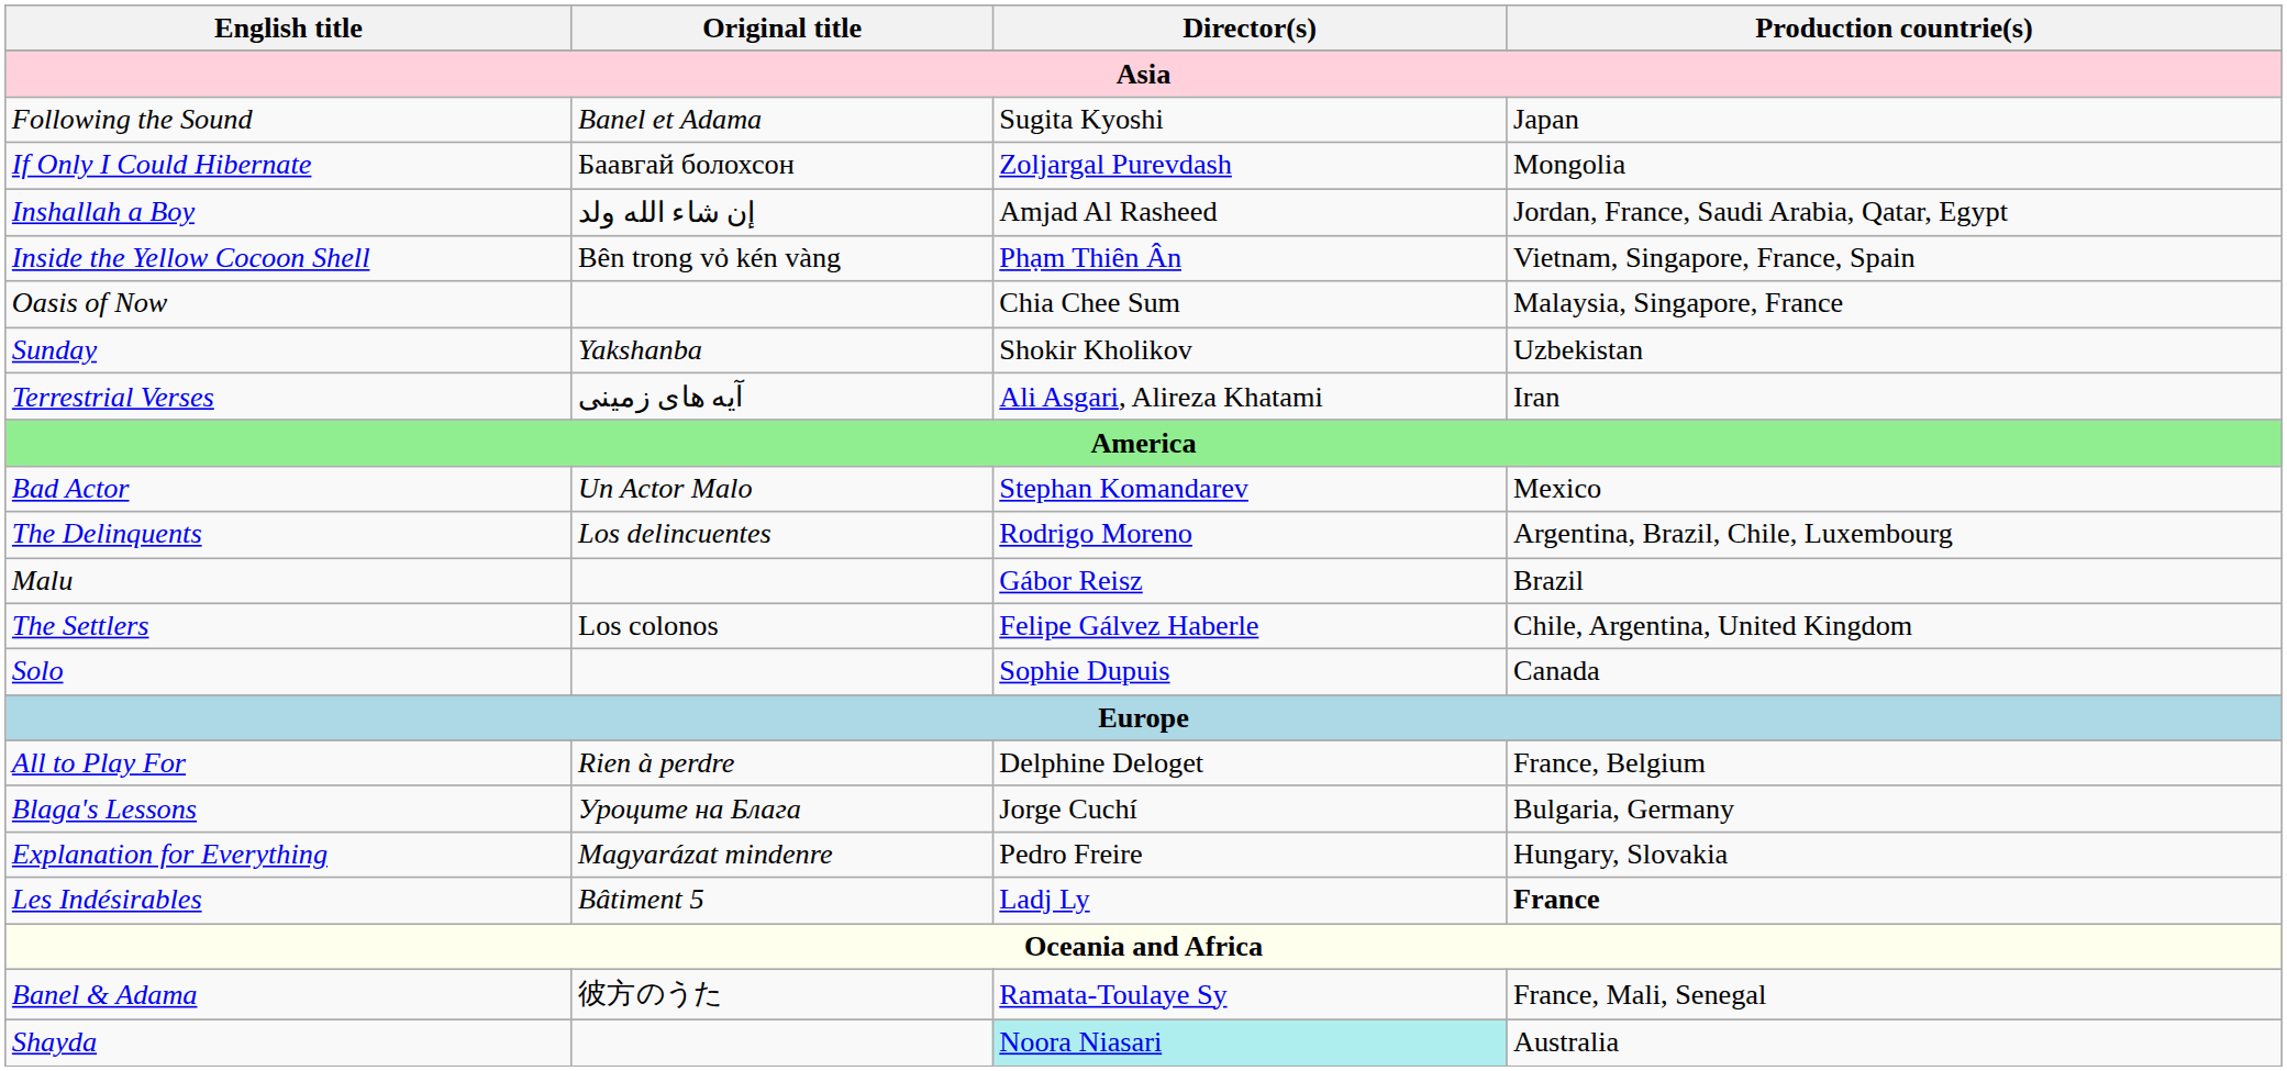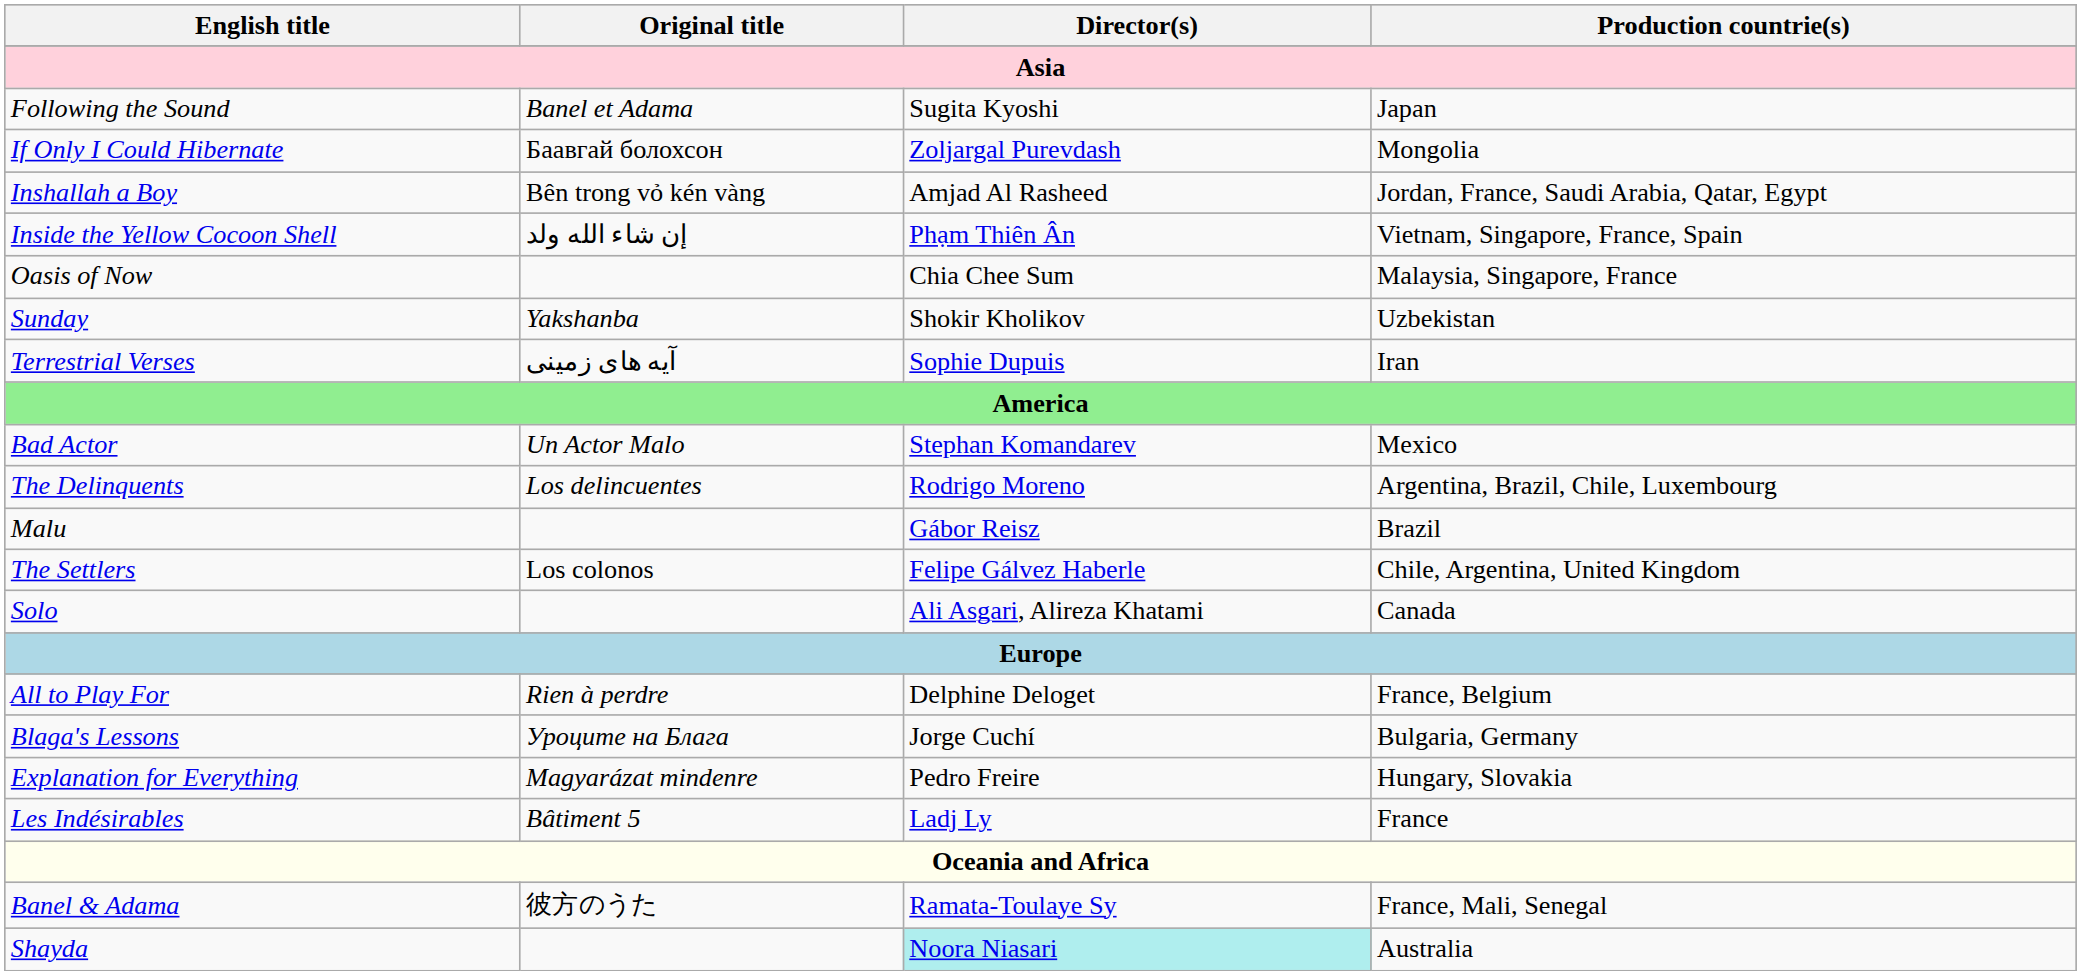 <table class="sortable wikitable" style="width:100%; margin-bottom:4px" cellpadding="5">
 <tr>
 <th scope="col">English title</th>
 <th scope="col">Original title</th>
 <th scope="col">Director(s)</th>
 <th scope="col">Production countrie(s)</th>
 </tr>
 <tr>
 </tr>
 <tr>
 <th colspan="5" style="background:#FFD1DC"><strong>Asia</strong></th>
 </tr>
 <tr>
 <td><em>Following the Sound</em></td>
 <td><em>Banel et Adama</em></td>
 <td>Sugita Kyoshi</td>
 <td>Japan</td>
 </tr>
 <tr>
 <td><em><a href='#'>If Only I Could Hibernate</a></em></td>
 <td>Баавгай болохсон</td>
 <td><a href='#'>Zoljargal Purevdash</a></td>
 <td>Mongolia</td>
 </tr>
 <tr>
 <td><em><a href='#'>Inshallah a Boy</a></em></td>
-<td>إن شاء الله ولد</td>
+<td>Bên trong vỏ kén vàng</td>
 <td>Amjad Al Rasheed</td>
 <td>Jordan, France, Saudi Arabia, Qatar, Egypt</td>
 </tr>
 <tr>
 <td><em><a href='#'>Inside the Yellow Cocoon Shell</a></em></td>
-<td>Bên trong vỏ kén vàng</td>
+<td>إن شاء الله ولد</td>
 <td><a href='#'>Phạm Thiên Ân</a></td>
 <td>Vietnam, Singapore, France, Spain</td>
 </tr>
 <tr>
 <td><em>Oasis of Now</em></td>
 <td></td>
 <td>Chia Chee Sum</td>
 <td>Malaysia, Singapore, France</td>
 </tr>
 <tr>
 <td><em><a href='#'>Sunday</a></em></td>
 <td><em>Yakshanba</em></td>
 <td>Shokir Kholikov</td>
 <td>Uzbekistan</td>
 </tr>
 <tr>
 <td><em><a href='#'>Terrestrial Verses</a></em></td>
 <td>آیه های زمینی</td>
-<td><a href='#'>Ali Asgari</a>, Alireza Khatami</td>
+<td><a href='#'>Sophie Dupuis</a></td>
 <td>Iran</td>
 </tr>
 <tr>
 <th colspan="5" style="background:#90EE90"><strong>America</strong></th>
 </tr>
 <tr>
 <td><em><a href='#'>Bad Actor</a></em></td>
 <td><em>Un Actor Malo</em></td>
 <td><a href='#'>Stephan Komandarev</a></td>
 <td>Mexico</td>
 </tr>
 <tr>
 <td><em><a href='#'>The Delinquents</a></em></td>
 <td><em>Los delincuentes</em></td>
 <td><a href='#'>Rodrigo Moreno</a></td>
 <td>Argentina, Brazil, Chile, Luxembourg</td>
 </tr>
 <tr>
 <td><em>Malu</em></td>
 <td></td>
 <td><a href='#'>Gábor Reisz</a></td>
 <td>Brazil</td>
 </tr>
 <tr>
 <td><em><a href='#'>The Settlers</a></em></td>
 <td>Los colonos</td>
 <td><a href='#'>Felipe Gálvez Haberle</a></td>
 <td>Chile, Argentina, United Kingdom</td>
 </tr>
 <tr>
 <td><em><a href='#'>Solo</a></em></td>
 <td></td>
-<td><a href='#'>Sophie Dupuis</a></td>
+<td><a href='#'>Ali Asgari</a>, Alireza Khatami</td>
 <td>Canada</td>
 </tr>
 <tr>
 <th colspan="5" style="background:#ADD8E6"><strong>Europe</strong></th>
 </tr>
 <tr>
 <td><em><a href='#'>All to Play For</a></em></td>
 <td><em>Rien à perdre</em></td>
 <td>Delphine Deloget</td>
 <td>France, Belgium</td>
 </tr>
 <tr>
 <td><em><a href='#'>Blaga's Lessons</a></em></td>
 <td><em>Уроците на Блага</em></td>
 <td>Jorge Cuchí</td>
 <td>Bulgaria, Germany</td>
 </tr>
 <tr>
 <td><em><a href='#'>Explanation for Everything</a></em></td>
 <td><em>Magyarázat mindenre</em></td>
 <td>Pedro Freire</td>
 <td>Hungary, Slovakia</td>
 </tr>
 <tr>
 <td><em><a href='#'>Les Indésirables</a></em></td>
 <td><em>Bâtiment 5</em></td>
 <td><a href='#'>Ladj Ly</a></td>
-<td><strong>France</strong></td>
+<td>France</td>
 </tr>
 <tr>
 <th colspan="5" style="background:#FFFFED"><strong>Oceania and Africa</strong></th>
 </tr>
 <tr>
 <td><em><a href='#'>Banel & Adama</a></em></td>
 <td>彼方のうた</td>
 <td><a href='#'>Ramata-Toulaye Sy</a></td>
 <td>France, Mali, Senegal</td>
 </tr>
 <tr>
 <td><em><a href='#'>Shayda</a></em></td>
 <td></td>
 <td style="background: paleturquoise;"><a href='#'>Noora Niasari</a></td>
 <td>Australia</td>
 </tr>
 </table>
